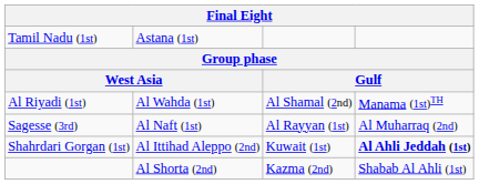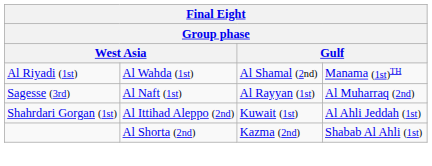 <table class="wikitable" style="white-space: nowrap;">
 <tr>
 <th colspan="4"><a href='#'>Final Eight</a></th>
-</tr>
-<tr>
-<td> <a href='#'>Tamil Nadu</a> <small>(<a href='#'>1st</a>)</small></td>
-<td> <a href='#'>Astana</a> <small>(<a href='#'>1st</a>)</small></td>
-<td></td>
-<td></td>
 </tr>
 <tr>
 <th colspan="4"><a href='#'>Group phase</a></th>
 </tr>
 <tr>
 <th colspan="2" width="240"><a href='#'>West Asia</a></th>
 <th colspan="2" width="240"><a href='#'>Gulf</a></th>
 </tr>
 <tr>
 <td> <a href='#'>Al Riyadi</a> <small>(<a href='#'>1st</a>)</small></td>
 <td> <a href='#'>Al Wahda</a> <small>(<a href='#'>1st</a>)</small></td>
 <td> <a href='#'>Al Shamal</a> <small>(<a href='#'>2</a>nd)</small></td>
 <td> <a href='#'>Manama</a> <small>(<a href='#'>1st</a>)<sup><a href='#'>TH</a></sup></small></td>
 </tr>
 <tr>
 <td> <a href='#'>Sagesse</a> <small>(<a href='#'>3rd</a>)</small></td>
 <td> <a href='#'>Al Naft</a> <small>(<a href='#'>1st</a>)</small></td>
 <td> <a href='#'>Al Rayyan</a> <small>(<a href='#'>1st</a>)</small></td>
 <td> <a href='#'>Al Muharraq</a> <small>(<a href='#'>2nd</a>)</small></td>
 </tr>
 <tr>
 <td> <a href='#'>Shahrdari Gorgan</a> <small>(<a href='#'>1st</a>)</small></td>
 <td> <a href='#'>Al Ittihad Aleppo</a> <small>(<a href='#'>2nd</a>)</small></td>
 <td> <a href='#'>Kuwait</a> <small>(<a href='#'>1st</a>)</small></td>
-<td><strong> <a href='#'>Al Ahli Jeddah</a> <small>(<a href='#'>1st</a>)</small></strong></td>
+<td> <a href='#'>Al Ahli Jeddah</a> <small>(<a href='#'>1st</a>)</small></td>
 </tr>
 <tr>
 <td></td>
 <td> <a href='#'>Al Shorta</a> <small>(<a href='#'>2nd</a>)</small></td>
 <td> <a href='#'>Kazma</a> <small>(<a href='#'>2nd</a>)</small></td>
 <td> <a href='#'>Shabab Al Ahli</a> <small>(<a href='#'>1st</a>)</small></td>
 </tr>
 </table>
